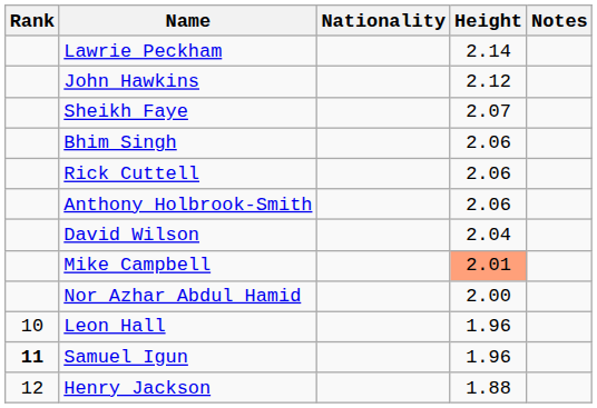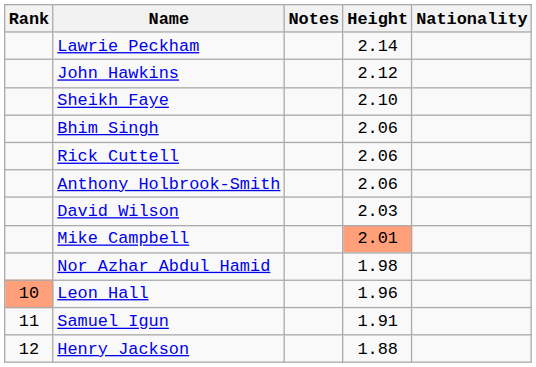 <table class="wikitable sortable" style=" text-align:center;">
 <tr>
 <th scope=col>Rank</th>
 <th scope=col>Name</th>
+<th scope=col>Notes</th>
+<th scope=col>Height</th>
 <th scope=col>Nationality</th>
-<th scope=col>Height</th>
-<th scope=col>Notes</th>
 </tr>
 <tr>
 <td></td>
 <td style="text-align:left;"><a href='#'>Lawrie Peckham</a></td>
+<td></td>
+<td>2.14</td>
 <td style="text-align:left;"></td>
-<td>2.14</td>
-<td></td>
 </tr>
 <tr>
 <td></td>
 <td style="text-align:left;"><a href='#'>John Hawkins</a></td>
+<td></td>
+<td>2.12</td>
 <td style="text-align:left;"></td>
-<td>2.12</td>
-<td></td>
 </tr>
 <tr>
 <td></td>
 <td style="text-align:left;"><a href='#'>Sheikh Faye</a></td>
+<td></td>
+<td>2.10</td>
 <td style="text-align:left;"></td>
-<td>2.07</td>
-<td></td>
 </tr>
 <tr>
 <td></td>
 <td style="text-align:left;"><a href='#'>Bhim Singh</a></td>
+<td></td>
+<td>2.06</td>
 <td style="text-align:left;"></td>
-<td>2.06</td>
-<td></td>
 </tr>
 <tr>
 <td></td>
 <td style="text-align:left;"><a href='#'>Rick Cuttell</a></td>
+<td></td>
+<td>2.06</td>
 <td style="text-align:left;"></td>
-<td>2.06</td>
-<td></td>
 </tr>
 <tr>
 <td></td>
 <td style="text-align:left;"><a href='#'>Anthony Holbrook-Smith</a></td>
+<td></td>
+<td>2.06</td>
 <td style="text-align:left;"></td>
-<td>2.06</td>
-<td></td>
 </tr>
 <tr>
 <td></td>
 <td style="text-align:left;"><a href='#'>David Wilson</a></td>
+<td></td>
+<td>2.03</td>
 <td style="text-align:left;"></td>
-<td>2.04</td>
-<td></td>
 </tr>
 <tr>
 <td></td>
 <td style="text-align:left;"><a href='#'>Mike Campbell</a></td>
+<td></td>
+<td style="background: lightsalmon;">2.01</td>
 <td style="text-align:left;"></td>
-<td style="background: lightsalmon;">2.01</td>
-<td></td>
 </tr>
 <tr>
 <td></td>
 <td style="text-align:left;"><a href='#'>Nor Azhar Abdul Hamid</a></td>
+<td></td>
+<td>1.98</td>
 <td style="text-align:left;"></td>
-<td>2.00</td>
-<td></td>
 </tr>
 <tr>
-<td>10</td>
+<td style="background: lightsalmon;">10</td>
 <td style="text-align:left;"><a href='#'>Leon Hall</a></td>
+<td></td>
+<td>1.96</td>
 <td style="text-align:left;"></td>
-<td>1.96</td>
-<td></td>
 </tr>
 <tr>
-<td><strong>11</strong></td>
+<td>11</td>
 <td style="text-align:left;"><a href='#'>Samuel Igun</a></td>
+<td></td>
+<td>1.91</td>
 <td style="text-align:left;"></td>
-<td>1.96</td>
-<td></td>
 </tr>
 <tr>
 <td>12</td>
 <td style="text-align:left;"><a href='#'>Henry Jackson</a></td>
+<td></td>
+<td>1.88</td>
 <td style="text-align:left;"></td>
-<td>1.88</td>
-<td></td>
 </tr>
 </table>
